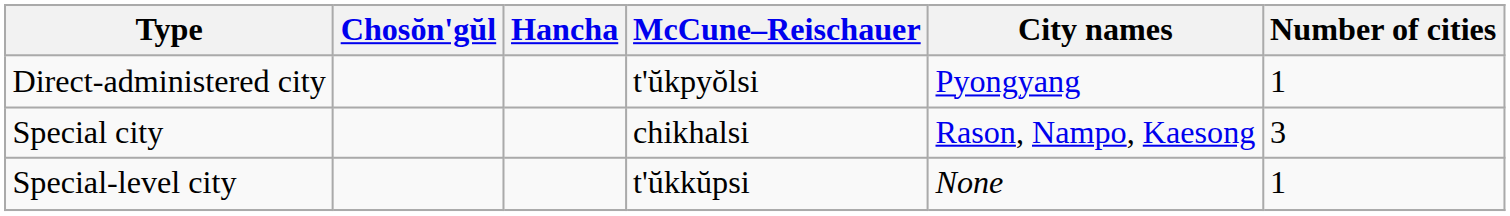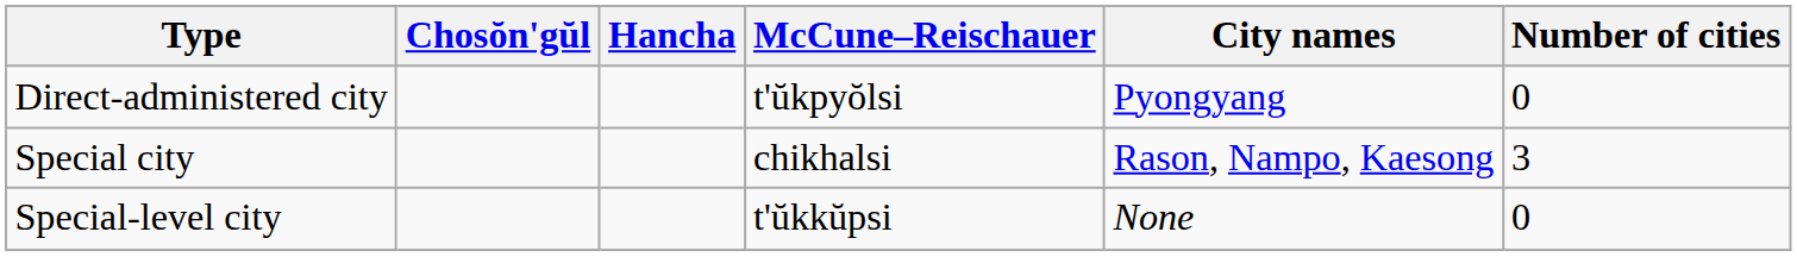 <table class=wikitable>
 <tr>
 <th>Type</th>
 <th><a href='#'>Chosŏn'gŭl</a></th>
 <th><a href='#'>Hancha</a></th>
 <th><a href='#'>McCune–Reischauer</a></th>
 <th>City names</th>
 <th>Number of cities</th>
 </tr>
 <tr>
 <td>Direct-administered city</td>
 <td><span></span></td>
 <td><span></span></td>
 <td>t'ŭkpyŏlsi</td>
 <td><a href='#'>Pyongyang</a></td>
-<td>1</td>
+<td>0</td>
 </tr>
 <tr>
 <td>Special city</td>
 <td><span></span></td>
 <td><span></span></td>
 <td>chikhalsi</td>
 <td><a href='#'>Rason</a>, <a href='#'>Nampo</a>, <a href='#'>Kaesong</a></td>
 <td>3</td>
 </tr>
 <tr>
 <td>Special-level city</td>
 <td><span></span></td>
 <td><span></span></td>
 <td>t'ŭkkŭpsi</td>
 <td><em>None</em></td>
-<td>1</td>
+<td>0</td>
 </tr>
 </table>
